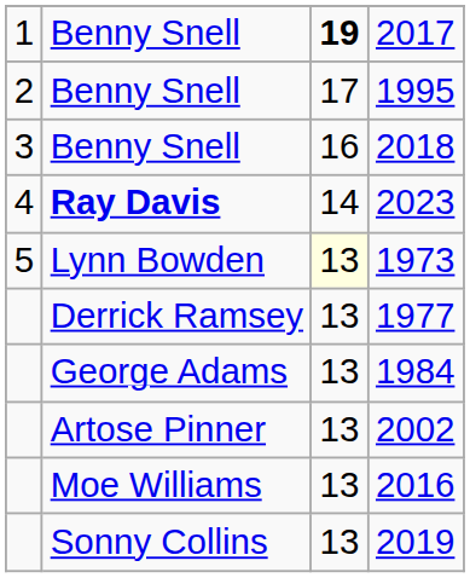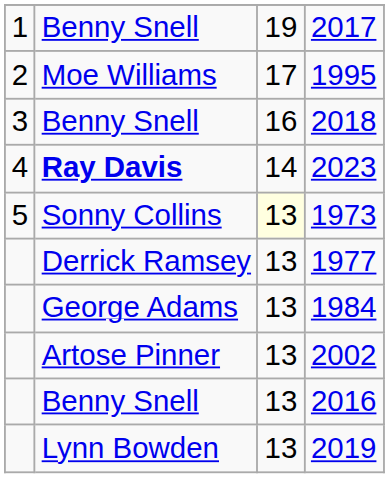 <table class="wikitable">
 <tr>
 </tr>
 <tr>
 <td>1</td>
 <td><a href='#'>Benny Snell</a></td>
-<td><strong>19</strong></td>
+<td>19</td>
 <td><a href='#'>2017</a></td>
 </tr>
 <tr>
 <td>2</td>
-<td><a href='#'>Benny Snell</a></td>
+<td><a href='#'>Moe Williams</a></td>
 <td>17</td>
 <td><a href='#'>1995</a></td>
 </tr>
 <tr>
 <td>3</td>
 <td><a href='#'>Benny Snell</a></td>
 <td>16</td>
 <td><a href='#'>2018</a></td>
 </tr>
 <tr>
 <td>4</td>
 <td><strong><a href='#'>Ray Davis</a></strong></td>
 <td>14</td>
 <td><a href='#'>2023</a></td>
 </tr>
 <tr>
 <td>5</td>
-<td><a href='#'>Lynn Bowden</a></td>
+<td><a href='#'>Sonny Collins</a></td>
 <td style="background: lightyellow;">13</td>
 <td><a href='#'>1973</a></td>
 </tr>
 <tr>
 <td></td>
 <td><a href='#'>Derrick Ramsey</a></td>
 <td>13</td>
 <td><a href='#'>1977</a></td>
 </tr>
 <tr>
 <td></td>
 <td><a href='#'>George Adams</a></td>
 <td>13</td>
 <td><a href='#'>1984</a></td>
 </tr>
 <tr>
 <td></td>
 <td><a href='#'>Artose Pinner</a></td>
 <td>13</td>
 <td><a href='#'>2002</a></td>
 </tr>
 <tr>
 <td></td>
-<td><a href='#'>Moe Williams</a></td>
+<td><a href='#'>Benny Snell</a></td>
 <td>13</td>
 <td><a href='#'>2016</a></td>
 </tr>
 <tr>
 <td></td>
-<td><a href='#'>Sonny Collins</a></td>
+<td><a href='#'>Lynn Bowden</a></td>
 <td>13</td>
 <td><a href='#'>2019</a></td>
 </tr>
 </table>
